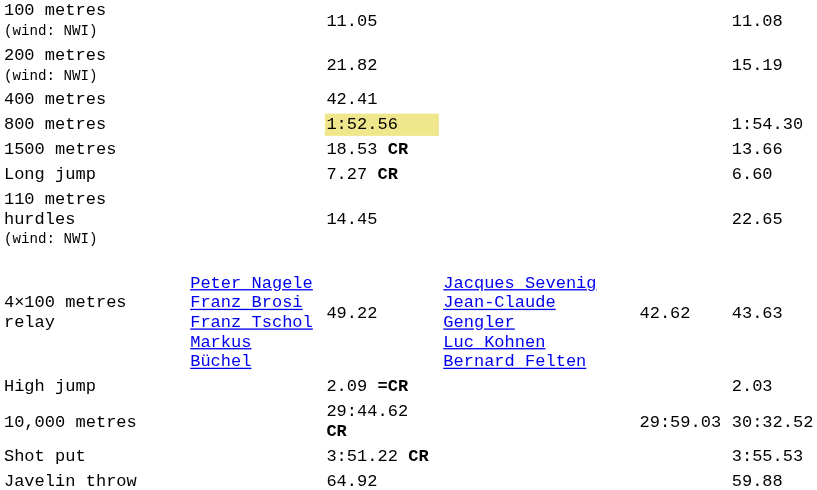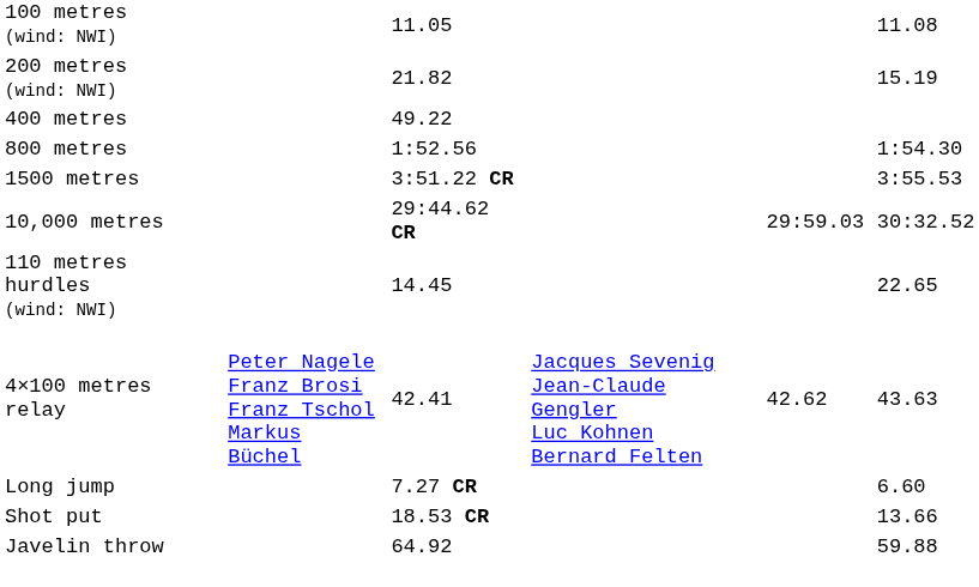 <table>
 <tr>
 <td>100 metres<br><small>(wind: NWI)</small></td>
 <td></td>
 <td>11.05</td>
 <td></td>
 <td></td>
 <td></td>
 <td>11.08</td>
 </tr>
 <tr>
 <td>200 metres<br><small>(wind: NWI)</small></td>
 <td></td>
 <td>21.82</td>
 <td></td>
 <td></td>
 <td></td>
 <td>15.19</td>
 </tr>
 <tr>
 <td>400 metres</td>
 <td></td>
-<td>42.41</td>
+<td>49.22</td>
 <td></td>
 <td></td>
 <td></td>
 <td></td>
 </tr>
 <tr>
 <td>800 metres</td>
 <td></td>
-<td style="background: khaki;">1:52.56</td>
+<td>1:52.56</td>
 <td></td>
 <td></td>
 <td></td>
 <td>1:54.30</td>
 </tr>
 <tr>
 <td>1500 metres</td>
 <td></td>
-<td>18.53 <strong>CR</strong></td>
+<td>3:51.22 <strong>CR</strong></td>
 <td></td>
 <td></td>
 <td></td>
-<td>13.66</td>
+<td>3:55.53</td>
 </tr>
 <tr>
-<td>Long jump</td>
+<td>10,000 metres</td>
 <td></td>
-<td>7.27 <strong>CR</strong></td>
+<td>29:44.62 <strong>CR</strong></td>
 <td></td>
+<td>29:59.03</td>
 <td></td>
-<td></td>
-<td>6.60</td>
+<td>30:32.52</td>
 </tr>
 <tr>
 <td>110 metres hurdles<br><small>(wind: NWI)</small></td>
 <td></td>
 <td>14.45</td>
 <td></td>
 <td></td>
 <td></td>
 <td>22.65</td>
 </tr>
 <tr>
 <td>4×100 metres relay</td>
 <td><br><a href='#'>Peter Nagele</a><br><a href='#'>Franz Brosi</a><br><a href='#'>Franz Tschol</a><br><a href='#'>Markus Büchel</a></td>
-<td>49.22</td>
+<td>42.41</td>
 <td><br><a href='#'>Jacques Sevenig</a><br><a href='#'>Jean-Claude Gengler</a><br><a href='#'>Luc Kohnen</a><br><a href='#'>Bernard Felten</a></td>
 <td>42.62</td>
 <td></td>
 <td>43.63</td>
 </tr>
 <tr>
-<td>High jump</td>
+<td>Long jump</td>
 <td></td>
-<td>2.09	 <strong>=CR</strong></td>
+<td>7.27 <strong>CR</strong></td>
 <td></td>
 <td></td>
 <td></td>
-<td>2.03</td>
-</tr>
-<tr>
-<td>10,000 metres</td>
-<td></td>
-<td>29:44.62 <strong>CR</strong></td>
-<td></td>
-<td>29:59.03</td>
-<td></td>
-<td>30:32.52</td>
+<td>6.60</td>
 </tr>
 <tr>
 <td>Shot put</td>
 <td></td>
-<td>3:51.22 <strong>CR</strong></td>
+<td>18.53 <strong>CR</strong></td>
 <td></td>
 <td></td>
 <td></td>
-<td>3:55.53</td>
+<td>13.66</td>
 </tr>
 <tr>
 <td>Javelin throw</td>
 <td></td>
 <td>64.92</td>
 <td></td>
 <td></td>
 <td></td>
 <td>59.88</td>
 </tr>
 </table>
